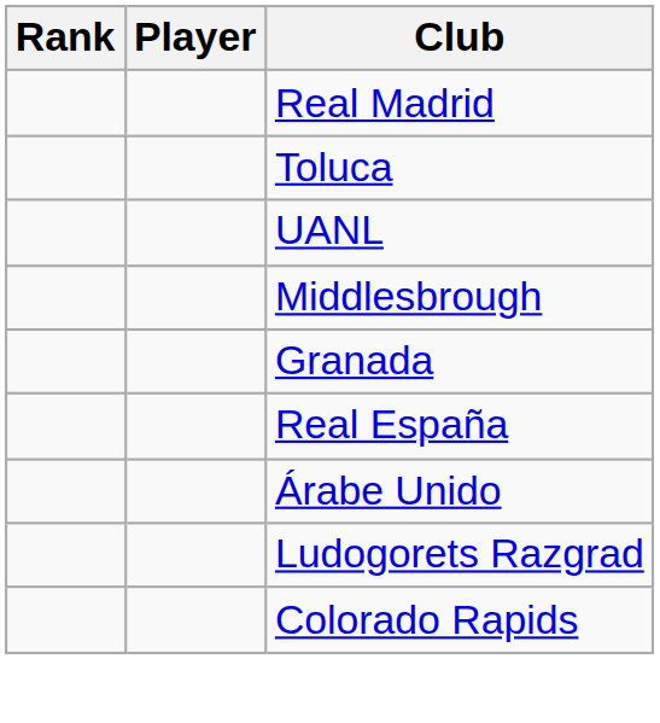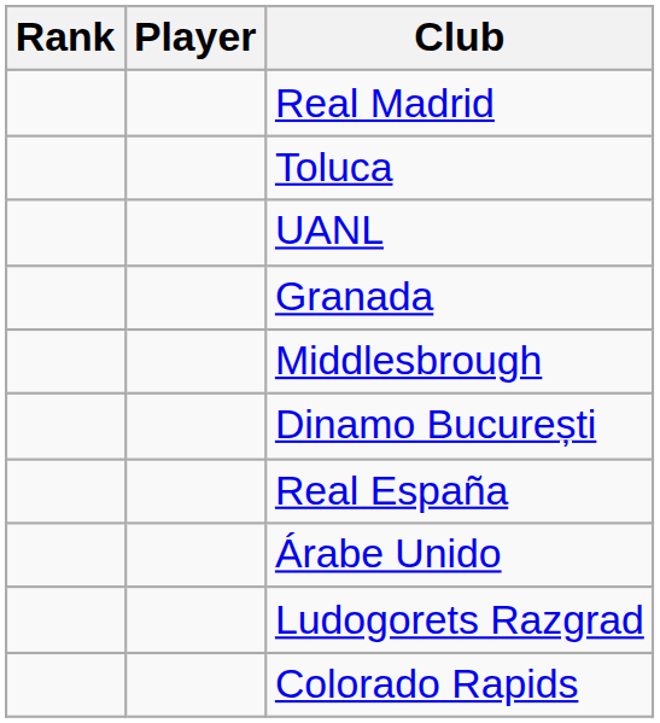 <table class="wikitable">
 <tr>
 <th>Rank</th>
 <th>Player</th>
 <th>Club</th>
 </tr>
 <tr>
 <td></td>
 <td></td>
 <td> <a href='#'>Real Madrid</a></td>
 </tr>
 <tr>
 <td></td>
 <td></td>
 <td> <a href='#'>Toluca</a></td>
 </tr>
 <tr>
 <td></td>
 <td></td>
 <td> <a href='#'>UANL</a></td>
 </tr>
 <tr>
 <td></td>
 <td></td>
+<td> <a href='#'>Granada</a></td>
+</tr>
+<tr>
+<td></td>
+<td></td>
 <td> <a href='#'>Middlesbrough</a></td>
 </tr>
 <tr>
 <td></td>
 <td></td>
-<td> <a href='#'>Granada</a></td>
+<td> <a href='#'>Dinamo București</a></td>
 </tr>
 <tr>
 <td></td>
 <td></td>
 <td> <a href='#'>Real España</a></td>
 </tr>
 <tr>
 <td></td>
 <td></td>
 <td> <a href='#'>Árabe Unido</a></td>
 </tr>
 <tr>
 <td></td>
 <td></td>
 <td> <a href='#'>Ludogorets Razgrad</a></td>
 </tr>
 <tr>
 <td></td>
 <td></td>
 <td> <a href='#'>Colorado Rapids</a></td>
 </tr>
 </table>
